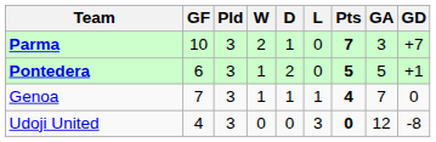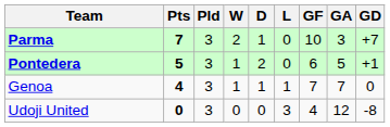 <table class=wikitable style="text-align:center">
 <tr>
 <th width=165>Team</th>
-<th width=20>GF</th>
+<th width=20>Pts</th>
 <th width=20>Pld</th>
 <th width=20>W</th>
 <th width=20>D</th>
 <th width=20>L</th>
-<th width=20>Pts</th>
+<th width=20>GF</th>
 <th width=20>GA</th>
 <th width=20>GD</th>
 </tr>
 <tr style="background:#ccffcc">
 <td style="text-align:left"><strong> <a href='#'>Parma</a></strong></td>
-<td>10</td>
+<td><strong>7</strong></td>
 <td>3</td>
 <td>2</td>
 <td>1</td>
 <td>0</td>
-<td><strong>7</strong></td>
+<td>10</td>
 <td>3</td>
 <td>+7</td>
 </tr>
 <tr style="background:#ccffcc">
 <td style="text-align:left"><strong> <a href='#'>Pontedera</a></strong></td>
-<td>6</td>
+<td><strong>5</strong></td>
 <td>3</td>
 <td>1</td>
 <td>2</td>
 <td>0</td>
-<td><strong>5</strong></td>
+<td>6</td>
 <td>5</td>
 <td>+1</td>
 </tr>
 <tr>
 <td style="text-align:left"> <a href='#'>Genoa</a></td>
-<td>7</td>
+<td><strong>4</strong></td>
 <td>3</td>
 <td>1</td>
 <td>1</td>
 <td>1</td>
-<td><strong>4</strong></td>
+<td>7</td>
 <td>7</td>
 <td>0</td>
 </tr>
 <tr>
 <td style="text-align:left"> <a href='#'>Udoji United</a></td>
-<td>4</td>
+<td><strong>0</strong></td>
 <td>3</td>
 <td>0</td>
 <td>0</td>
 <td>3</td>
-<td><strong>0</strong></td>
+<td>4</td>
 <td>12</td>
 <td>-8</td>
 </tr>
 </table>
